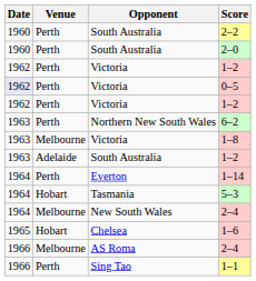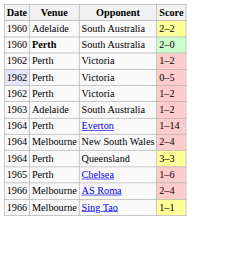 <table class="wikitable" style="text-align:left">
 <tr>
 <th>Date</th>
 <th>Venue</th>
 <th>Opponent</th>
 <th>Score</th>
 </tr>
 <tr>
 <td>1960</td>
-<td>Perth</td>
+<td>Adelaide</td>
 <td> South Australia</td>
 <td bgcolor=ffff99>2–2</td>
 </tr>
 <tr>
 <td>1960</td>
-<td>Perth</td>
+<td><strong>Perth</strong></td>
 <td> South Australia</td>
 <td bgcolor=ccffcc>2–0</td>
 </tr>
 <tr>
 <td>1962</td>
 <td>Perth</td>
 <td> Victoria</td>
 <td bgcolor=ffcccc>1–2</td>
 </tr>
 <tr>
 <td style="background: lavender;">1962</td>
 <td>Perth</td>
 <td> Victoria</td>
 <td bgcolor=ffcccc>0–5</td>
 </tr>
 <tr>
 <td>1962</td>
 <td>Perth</td>
 <td> Victoria</td>
 <td bgcolor=ffcccc>1–2</td>
 </tr>
 <tr>
 <td>1963</td>
-<td>Perth</td>
-<td> Northern New South Wales</td>
-<td bgcolor=ccffcc>6–2</td>
-</tr>
-<tr>
-<td>1963</td>
-<td>Melbourne</td>
-<td> Victoria</td>
-<td bgcolor=ffcccc>1–8</td>
-</tr>
-<tr>
-<td>1963</td>
 <td>Adelaide</td>
 <td> South Australia</td>
 <td bgcolor=ffcccc>1–2</td>
 </tr>
 <tr>
 <td>1964</td>
 <td>Perth</td>
 <td> <a href='#'>Everton</a></td>
 <td bgcolor=ffcccc>1–14</td>
 </tr>
 <tr>
 <td>1964</td>
-<td>Hobart</td>
-<td> Tasmania</td>
-<td bgcolor=ccffcc>5–3</td>
-</tr>
-<tr>
-<td>1964</td>
 <td>Melbourne</td>
 <td> New South Wales</td>
 <td bgcolor=ffcccc>2–4</td>
 </tr>
 <tr>
+<td>1964</td>
+<td>Perth</td>
+<td> Queensland</td>
+<td bgcolor=ffff99>3–3</td>
+</tr>
+<tr>
 <td>1965</td>
-<td>Hobart</td>
+<td>Perth</td>
 <td> <a href='#'>Chelsea</a></td>
 <td bgcolor=ffcccc>1–6</td>
 </tr>
 <tr>
 <td>1966</td>
 <td>Melbourne</td>
 <td> <a href='#'>AS Roma</a></td>
 <td bgcolor=ffcccc>2–4</td>
 </tr>
 <tr>
 <td>1966</td>
-<td>Perth</td>
+<td>Melbourne</td>
 <td> <a href='#'>Sing Tao</a></td>
 <td bgcolor=ffff99>1–1</td>
 </tr>
 </table>
